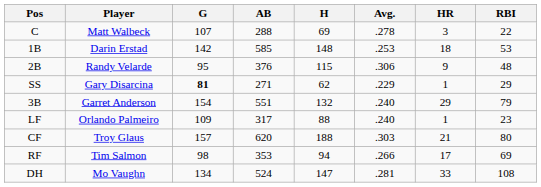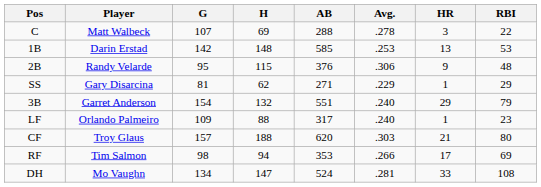 <table class="wikitable sortable">
 <tr>
 <th bgcolor="#DDDDFF" width="9%">Pos</th>
 <th bgcolor="#DDDDFF" width="16%">Player</th>
 <th bgcolor="#DDDDFF" width="9%">G</th>
+<th bgcolor="#DDDDFF" width="9%">H</th>
 <th bgcolor="#DDDDFF" width="9%">AB</th>
-<th bgcolor="#DDDDFF" width="9%">H</th>
 <th bgcolor="#DDDDFF" width="9%">Avg.</th>
 <th bgcolor="#DDDDFF" width="9%">HR</th>
 <th bgcolor="#DDDDFF" width="9%">RBI</th>
 </tr>
 <tr align="center">
 <td>C</td>
 <td><a href='#'>Matt Walbeck</a></td>
 <td>107</td>
+<td>69</td>
 <td>288</td>
-<td>69</td>
 <td>.278</td>
 <td>3</td>
 <td>22</td>
 </tr>
 <tr align=center>
 <td>1B</td>
 <td><a href='#'>Darin Erstad</a></td>
 <td>142</td>
+<td>148</td>
 <td>585</td>
-<td>148</td>
 <td>.253</td>
-<td>18</td>
+<td>13</td>
 <td>53</td>
 </tr>
 <tr align=center>
 <td>2B</td>
 <td><a href='#'>Randy Velarde</a></td>
 <td>95</td>
+<td>115</td>
 <td>376</td>
-<td>115</td>
 <td>.306</td>
 <td>9</td>
 <td>48</td>
 </tr>
 <tr align=center>
 <td>SS</td>
 <td><a href='#'>Gary Disarcina</a></td>
-<td><strong>81</strong></td>
+<td>81</td>
+<td>62</td>
 <td>271</td>
-<td>62</td>
 <td>.229</td>
 <td>1</td>
 <td>29</td>
 </tr>
 <tr align=center>
 <td>3B</td>
 <td><a href='#'>Garret Anderson</a></td>
 <td>154</td>
+<td>132</td>
 <td>551</td>
-<td>132</td>
 <td>.240</td>
 <td>29</td>
 <td>79</td>
 </tr>
 <tr align=center>
 <td>LF</td>
 <td><a href='#'>Orlando Palmeiro</a></td>
 <td>109</td>
+<td>88</td>
 <td>317</td>
-<td>88</td>
 <td>.240</td>
 <td>1</td>
 <td>23</td>
 </tr>
 <tr align=center>
 <td>CF</td>
 <td><a href='#'>Troy Glaus</a></td>
 <td>157</td>
+<td>188</td>
 <td>620</td>
-<td>188</td>
 <td>.303</td>
 <td>21</td>
 <td>80</td>
 </tr>
 <tr align=center>
 <td>RF</td>
 <td><a href='#'>Tim Salmon</a></td>
 <td>98</td>
+<td>94</td>
 <td>353</td>
-<td>94</td>
 <td>.266</td>
 <td>17</td>
 <td>69</td>
 </tr>
 <tr align=center>
 <td>DH</td>
 <td><a href='#'>Mo Vaughn</a></td>
 <td>134</td>
+<td>147</td>
 <td>524</td>
-<td>147</td>
 <td>.281</td>
 <td>33</td>
 <td>108</td>
 </tr>
 </table>
